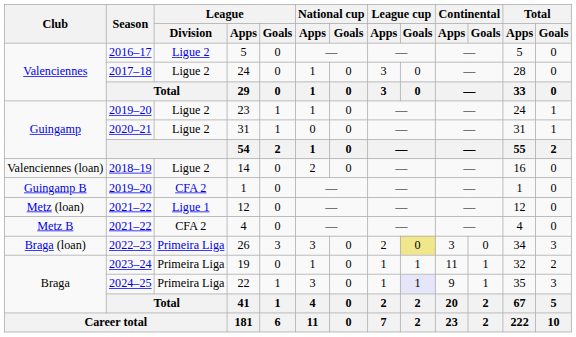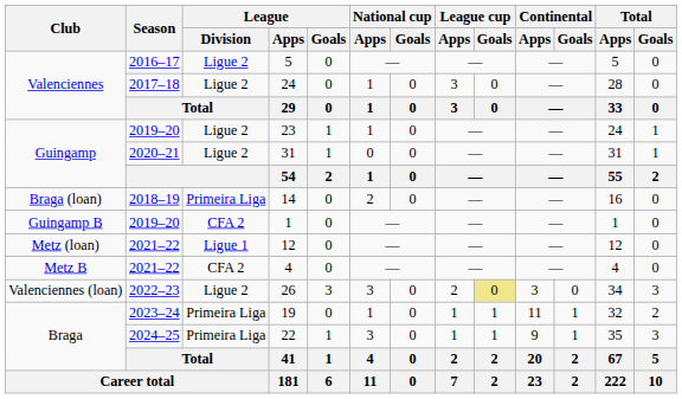 <table class="wikitable" style="text-align: center;">
 <tr>
 <th rowspan="2">Club</th>
 <th rowspan="2">Season</th>
 <th colspan="3">League</th>
 <th colspan="2">National cup</th>
 <th colspan="2">League cup</th>
 <th colspan="2">Continental</th>
 <th colspan="2">Total</th>
 </tr>
 <tr>
 <th>Division</th>
 <th>Apps</th>
 <th>Goals</th>
 <th>Apps</th>
 <th>Goals</th>
 <th>Apps</th>
 <th>Goals</th>
 <th>Apps</th>
 <th>Goals</th>
 <th>Apps</th>
 <th>Goals</th>
 </tr>
 <tr>
 <td rowspan="3"><a href='#'>Valenciennes</a></td>
 <td><a href='#'>2016–17</a></td>
 <td><a href='#'>Ligue 2</a></td>
 <td>5</td>
 <td>0</td>
 <td colspan="2">—</td>
 <td colspan="2">—</td>
 <td colspan="2">—</td>
 <td>5</td>
 <td>0</td>
 </tr>
 <tr>
 <td><a href='#'>2017–18</a></td>
 <td>Ligue 2</td>
 <td>24</td>
 <td>0</td>
 <td>1</td>
 <td>0</td>
 <td>3</td>
 <td>0</td>
 <td colspan="2">—</td>
 <td>28</td>
 <td>0</td>
 </tr>
 <tr>
 <th colspan="2">Total</th>
 <th>29</th>
 <th>0</th>
 <th>1</th>
 <th>0</th>
 <th>3</th>
 <th>0</th>
 <th colspan="2">—</th>
 <th>33</th>
 <th>0</th>
 </tr>
 <tr>
 <td rowspan="3"><a href='#'>Guingamp</a></td>
 <td><a href='#'>2019–20</a></td>
 <td>Ligue 2</td>
 <td>23</td>
 <td>1</td>
 <td>1</td>
 <td>0</td>
 <td colspan="2">—</td>
 <td colspan="2">—</td>
 <td>24</td>
 <td>1</td>
 </tr>
 <tr>
 <td><a href='#'>2020–21</a></td>
 <td>Ligue 2</td>
 <td>31</td>
 <td>1</td>
 <td>0</td>
 <td>0</td>
 <td colspan="2">—</td>
 <td colspan="2">—</td>
 <td>31</td>
 <td>1</td>
 </tr>
 <tr>
 <th colspan="2"></th>
 <th>54</th>
 <th>2</th>
 <th>1</th>
 <th>0</th>
 <th colspan="2">—</th>
 <th colspan="2">—</th>
 <th>55</th>
 <th>2</th>
 </tr>
 <tr>
-<td>Valenciennes (loan)</td>
+<td><a href='#'>Braga</a> (loan)</td>
 <td><a href='#'>2018–19</a></td>
-<td>Ligue 2</td>
+<td><a href='#'>Primeira Liga</a></td>
 <td>14</td>
 <td>0</td>
 <td>2</td>
 <td>0</td>
 <td colspan="2">—</td>
 <td colspan="2">—</td>
 <td>16</td>
 <td>0</td>
 </tr>
 <tr>
 <td><a href='#'>Guingamp B</a></td>
 <td><a href='#'>2019–20</a></td>
 <td><a href='#'>CFA 2</a></td>
 <td>1</td>
 <td>0</td>
 <td colspan="2">—</td>
 <td colspan="2">—</td>
 <td colspan="2">—</td>
 <td>1</td>
 <td>0</td>
 </tr>
 <tr>
 <td><a href='#'>Metz</a> (loan)</td>
 <td><a href='#'>2021–22</a></td>
 <td><a href='#'>Ligue 1</a></td>
 <td>12</td>
 <td>0</td>
 <td colspan="2">—</td>
 <td colspan="2">—</td>
 <td colspan="2">—</td>
 <td>12</td>
 <td>0</td>
 </tr>
 <tr>
 <td><a href='#'>Metz B</a></td>
 <td><a href='#'>2021–22</a></td>
 <td>CFA 2</td>
 <td>4</td>
 <td>0</td>
 <td colspan="2">—</td>
 <td colspan="2">—</td>
 <td colspan="2">—</td>
 <td>4</td>
 <td>0</td>
 </tr>
 <tr>
-<td><a href='#'>Braga</a> (loan)</td>
+<td>Valenciennes (loan)</td>
 <td><a href='#'>2022–23</a></td>
-<td><a href='#'>Primeira Liga</a></td>
+<td>Ligue 2</td>
 <td>26</td>
 <td>3</td>
 <td>3</td>
 <td>0</td>
 <td>2</td>
 <td style="background: khaki;">0</td>
 <td>3</td>
 <td>0</td>
 <td>34</td>
 <td>3</td>
 </tr>
 <tr>
 <td rowspan="3">Braga</td>
 <td><a href='#'>2023–24</a></td>
 <td>Primeira Liga</td>
 <td>19</td>
 <td>0</td>
 <td>1</td>
 <td>0</td>
 <td>1</td>
 <td>1</td>
 <td>11</td>
 <td>1</td>
 <td>32</td>
 <td>2</td>
 </tr>
 <tr>
 <td><a href='#'>2024–25</a></td>
 <td>Primeira Liga</td>
 <td>22</td>
 <td>1</td>
 <td>3</td>
 <td>0</td>
 <td>1</td>
-<td style="background: lavender;">1</td>
+<td>1</td>
 <td>9</td>
 <td>1</td>
 <td>35</td>
 <td>3</td>
 </tr>
 <tr>
 <th colspan="2">Total</th>
 <th>41</th>
 <th>1</th>
 <th>4</th>
 <th>0</th>
 <th>2</th>
 <th>2</th>
 <th>20</th>
 <th>2</th>
 <th>67</th>
 <th>5</th>
 </tr>
 <tr>
 <th colspan="3">Career total</th>
 <th>181</th>
 <th>6</th>
 <th>11</th>
 <th>0</th>
 <th>7</th>
 <th>2</th>
 <th>23</th>
 <th>2</th>
 <th>222</th>
 <th>10</th>
 </tr>
 </table>
